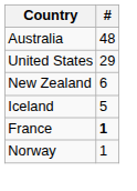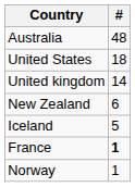 <table class="wikitable sortable">
 <tr>
 <th>Country</th>
 <th>#</th>
 </tr>
 <tr>
 <td>Australia</td>
 <td>48</td>
 </tr>
 <tr>
 <td>United States</td>
-<td>29</td>
+<td>18</td>
+</tr>
+<tr>
+<td>United kingdom</td>
+<td>14</td>
 </tr>
 <tr>
 <td>New Zealand</td>
 <td>6</td>
 </tr>
 <tr>
 <td>Iceland</td>
 <td>5</td>
 </tr>
 <tr>
 <td>France</td>
 <td><strong>1</strong></td>
 </tr>
 <tr>
 <td>Norway</td>
 <td>1</td>
 </tr>
 </table>
